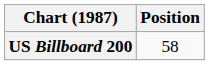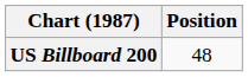 <table class="wikitable plainrowheaders" style="text-align:center">
 <tr>
 <th scope="col">Chart (1987)</th>
 <th scope="col">Position</th>
 </tr>
 <tr>
 <th scope="row">US <em>Billboard</em> 200</th>
-<td>58</td>
+<td>48</td>
 </tr>
 </table>
